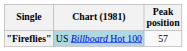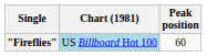 <table class="wikitable plainrowheaders">
 <tr>
 <th scope="col">Single</th>
 <th scope="col">Chart (1981)</th>
 <th scope="col">Peak<br>position</th>
 </tr>
 <tr>
 <th scope="row">"Fireflies"</th>
 <td align="center" style="background: lightblue;">US <a href='#'><em>Billboard</em> Hot 100</a></td>
-<td align="center">57</td>
+<td align="center">60</td>
 </tr>
 </table>
